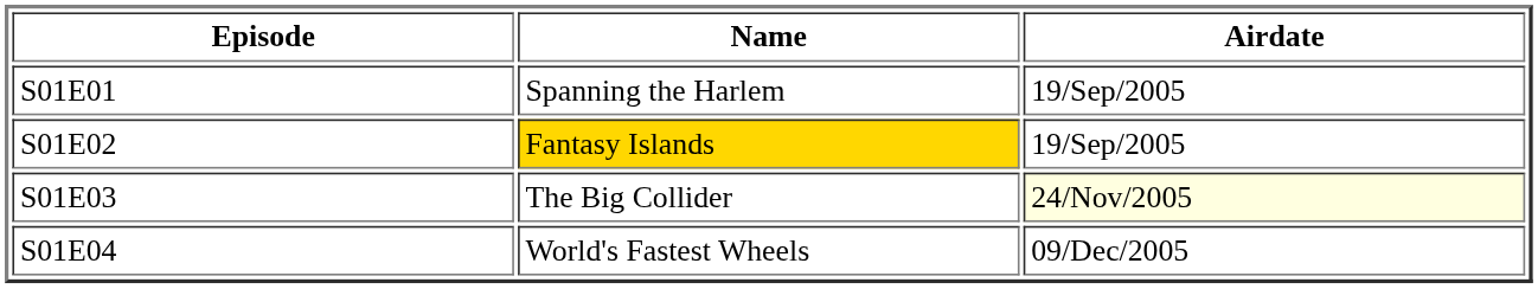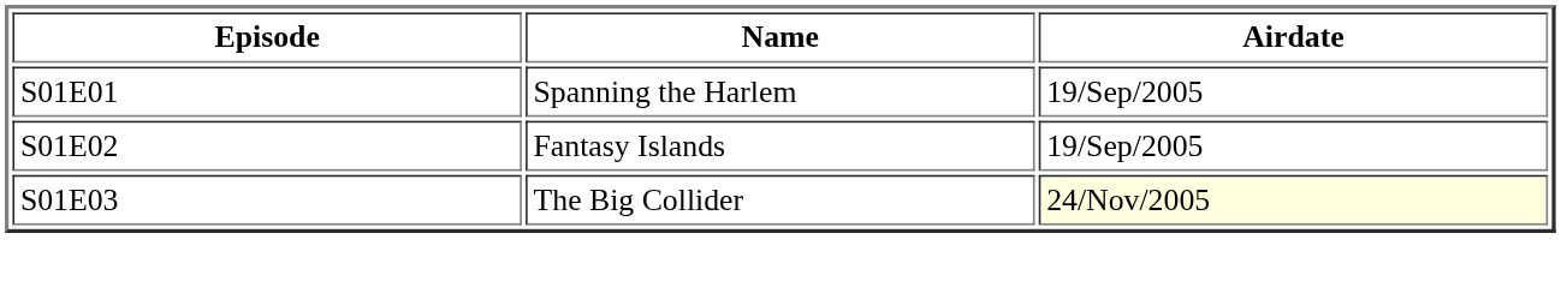 <table border="2" cellpadding="3">
 <tr>
 <th style="width: 255px;">Episode</th>
 <th style="width: 255px;">Name</th>
 <th style="width: 255px;">Airdate</th>
 </tr>
 <tr>
 <td>S01E01</td>
 <td>Spanning the Harlem</td>
 <td>19/Sep/2005</td>
 </tr>
 <tr>
 <td>S01E02</td>
-<td style="background: gold;">Fantasy Islands</td>
+<td>Fantasy Islands</td>
 <td>19/Sep/2005</td>
 </tr>
 <tr>
 <td>S01E03</td>
 <td>The Big Collider</td>
 <td style="background: lightyellow;">24/Nov/2005</td>
 </tr>
-<tr>
-<td>S01E04</td>
-<td>World's Fastest Wheels</td>
-<td>09/Dec/2005</td>
-</tr>
 </table>
